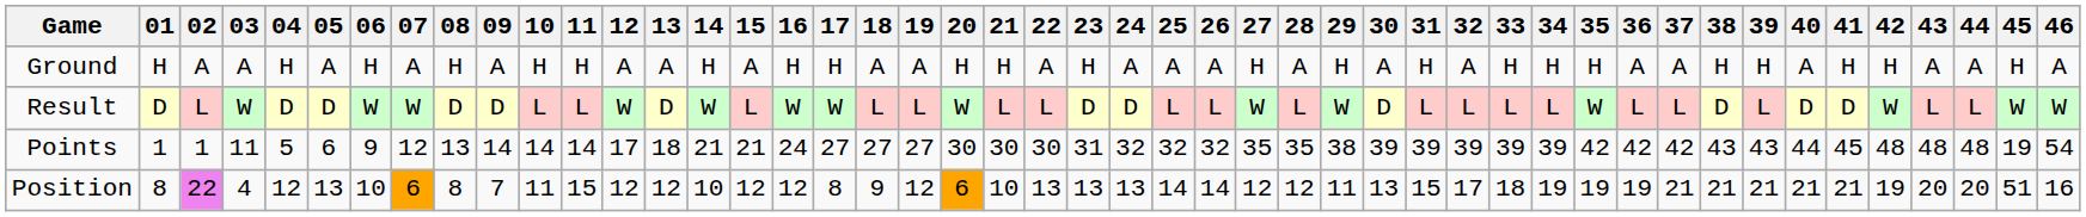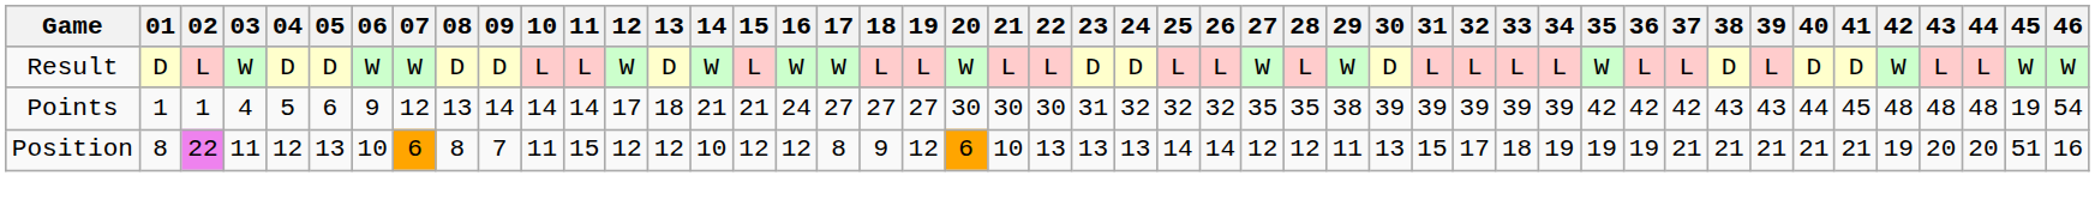 <table class="wikitable" style="text-align:center">
 <tr>
 <th><strong>Game</strong></th>
 <th>01</th>
 <th>02</th>
 <th>03</th>
 <th>04</th>
 <th>05</th>
 <th>06</th>
 <th>07</th>
 <th>08</th>
 <th>09</th>
 <th>10</th>
 <th>11</th>
 <th>12</th>
 <th>13</th>
 <th>14</th>
 <th>15</th>
 <th>16</th>
 <th>17</th>
 <th>18</th>
 <th>19</th>
 <th>20</th>
 <th>21</th>
 <th>22</th>
 <th>23</th>
 <th>24</th>
 <th>25</th>
 <th>26</th>
 <th>27</th>
 <th>28</th>
 <th>29</th>
 <th>30</th>
 <th>31</th>
 <th>32</th>
 <th>33</th>
 <th>34</th>
 <th>35</th>
 <th>36</th>
 <th>37</th>
 <th>38</th>
 <th>39</th>
 <th>40</th>
 <th>41</th>
 <th>42</th>
 <th>43</th>
 <th>44</th>
 <th>45</th>
 <th>46</th>
-</tr>
-<tr>
-<td>Ground</td>
-<td>H</td>
-<td>A</td>
-<td>A</td>
-<td>H</td>
-<td>A</td>
-<td>H</td>
-<td>A</td>
-<td>H</td>
-<td>A</td>
-<td>H</td>
-<td>H</td>
-<td>A</td>
-<td>A</td>
-<td>H</td>
-<td>A</td>
-<td>H</td>
-<td>H</td>
-<td>A</td>
-<td>A</td>
-<td>H</td>
-<td>H</td>
-<td>A</td>
-<td>H</td>
-<td>A</td>
-<td>A</td>
-<td>A</td>
-<td>H</td>
-<td>A</td>
-<td>H</td>
-<td>A</td>
-<td>H</td>
-<td>A</td>
-<td>H</td>
-<td>H</td>
-<td>H</td>
-<td>A</td>
-<td>A</td>
-<td>H</td>
-<td>H</td>
-<td>A</td>
-<td>H</td>
-<td>H</td>
-<td>A</td>
-<td>A</td>
-<td>H</td>
-<td>A</td>
 </tr>
 <tr>
 <td>Result</td>
 <td style="background:#ffc;">D</td>
 <td style="background:#fcc;">L</td>
 <td style="background:#cfc;">W</td>
 <td style="background:#ffc;">D</td>
 <td style="background:#ffc;">D</td>
 <td style="background:#cfc;">W</td>
 <td style="background:#cfc;">W</td>
 <td style="background:#ffc;">D</td>
 <td style="background:#ffc;">D</td>
 <td style="background:#fcc;">L</td>
 <td style="background:#fcc;">L</td>
 <td style="background:#cfc;">W</td>
 <td style="background:#ffc;">D</td>
 <td style="background:#cfc;">W</td>
 <td style="background:#fcc;">L</td>
 <td style="background:#cfc;">W</td>
 <td style="background:#cfc;">W</td>
 <td style="background:#fcc;">L</td>
 <td style="background:#fcc;">L</td>
 <td style="background:#cfc;">W</td>
 <td style="background:#fcc;">L</td>
 <td style="background:#fcc;">L</td>
 <td style="background:#ffc;">D</td>
 <td style="background:#ffc;">D</td>
 <td style="background:#fcc;">L</td>
 <td style="background:#fcc;">L</td>
 <td style="background:#cfc;">W</td>
 <td style="background:#fcc;">L</td>
 <td style="background:#cfc;">W</td>
 <td style="background:#ffc;">D</td>
 <td style="background:#fcc;">L</td>
 <td style="background:#fcc;">L</td>
 <td style="background:#fcc;">L</td>
 <td style="background:#fcc;">L</td>
 <td style="background:#cfc;">W</td>
 <td style="background:#fcc;">L</td>
 <td style="background:#fcc;">L</td>
 <td style="background:#ffc;">D</td>
 <td style="background:#fcc;">L</td>
 <td style="background:#ffc;">D</td>
 <td style="background:#ffc;">D</td>
 <td style="background:#cfc;">W</td>
 <td style="background:#fcc;">L</td>
 <td style="background:#fcc;">L</td>
 <td style="background:#cfc;">W</td>
 <td style="background:#cfc;">W</td>
 </tr>
 <tr>
 <td>Points</td>
 <td>1</td>
 <td>1</td>
-<td>11</td>
+<td>4</td>
 <td>5</td>
 <td>6</td>
 <td>9</td>
 <td>12</td>
 <td>13</td>
 <td>14</td>
 <td>14</td>
 <td>14</td>
 <td>17</td>
 <td>18</td>
 <td>21</td>
 <td>21</td>
 <td>24</td>
 <td>27</td>
 <td>27</td>
 <td>27</td>
 <td>30</td>
 <td>30</td>
 <td>30</td>
 <td>31</td>
 <td>32</td>
 <td>32</td>
 <td>32</td>
 <td>35</td>
 <td>35</td>
 <td>38</td>
 <td>39</td>
 <td>39</td>
 <td>39</td>
 <td>39</td>
 <td>39</td>
 <td>42</td>
 <td>42</td>
 <td>42</td>
 <td>43</td>
 <td>43</td>
 <td>44</td>
 <td>45</td>
 <td>48</td>
 <td>48</td>
 <td>48</td>
 <td>19</td>
 <td>54</td>
 </tr>
 <tr>
 <td>Position</td>
 <td>8</td>
 <td style="background:violet;">22</td>
-<td>4</td>
+<td>11</td>
 <td>12</td>
 <td>13</td>
 <td>10</td>
 <td style="background:orange;">6</td>
 <td>8</td>
 <td>7</td>
 <td>11</td>
 <td>15</td>
 <td>12</td>
 <td>12</td>
 <td>10</td>
 <td>12</td>
 <td>12</td>
 <td>8</td>
 <td>9</td>
 <td>12</td>
 <td style="background:orange;">6</td>
 <td>10</td>
 <td>13</td>
 <td>13</td>
 <td>13</td>
 <td>14</td>
 <td>14</td>
 <td>12</td>
 <td>12</td>
 <td>11</td>
 <td>13</td>
 <td>15</td>
 <td>17</td>
 <td>18</td>
 <td>19</td>
 <td>19</td>
 <td>19</td>
 <td>21</td>
 <td>21</td>
 <td>21</td>
 <td>21</td>
 <td>21</td>
 <td>19</td>
 <td>20</td>
 <td>20</td>
 <td>51</td>
 <td>16</td>
 </tr>
 </table>
